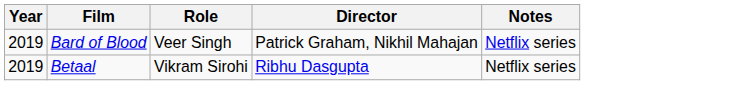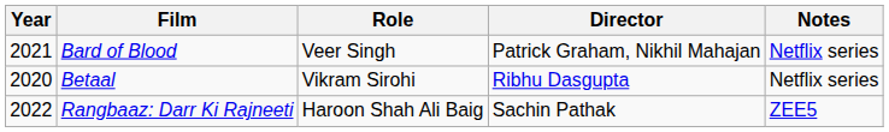 <table class="wikitable sortable">
 <tr>
 <th>Year</th>
 <th>Film</th>
 <th>Role</th>
 <th>Director</th>
 <th>Notes</th>
 </tr>
 <tr>
-<td>2019</td>
+<td>2021</td>
 <td><em><a href='#'>Bard of Blood</a></em></td>
 <td>Veer Singh</td>
 <td>Patrick Graham, Nikhil Mahajan</td>
 <td><a href='#'>Netflix</a> series</td>
 </tr>
 <tr>
-<td>2019</td>
+<td>2020</td>
 <td><em><a href='#'>Betaal</a></em></td>
 <td>Vikram Sirohi</td>
 <td><a href='#'>Ribhu Dasgupta</a></td>
 <td>Netflix series</td>
 </tr>
+<tr>
+<td>2022</td>
+<td><em><a href='#'>Rangbaaz: Darr Ki Rajneeti</a></em></td>
+<td>Haroon Shah Ali Baig</td>
+<td>Sachin Pathak</td>
+<td><a href='#'>ZEE5</a></td>
+</tr>
 </table>
